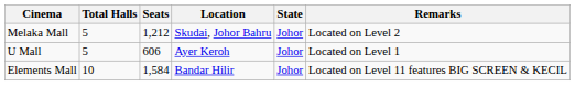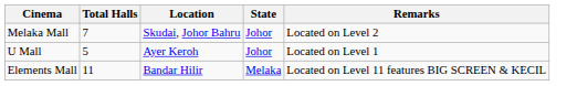 <table class="wikitable sortable" style="text-align:left">
 <tr>
 <th>Cinema</th>
 <th>Total Halls</th>
-<th>Seats</th>
 <th>Location</th>
 <th>State</th>
 <th>Remarks</th>
 </tr>
 <tr>
 <td>Melaka Mall</td>
-<td>5</td>
-<td>1,212</td>
+<td>7</td>
 <td><a href='#'>Skudai</a>, <a href='#'>Johor Bahru</a></td>
 <td><a href='#'>Johor</a></td>
 <td>Located on Level 2</td>
 </tr>
 <tr>
 <td>U Mall</td>
 <td>5</td>
-<td>606</td>
 <td><a href='#'>Ayer Keroh</a></td>
 <td><a href='#'>Johor</a></td>
 <td>Located on Level 1</td>
 </tr>
 <tr>
 <td>Elements Mall</td>
-<td>10</td>
-<td>1,584</td>
+<td>11</td>
 <td><a href='#'>Bandar Hilir</a></td>
-<td><a href='#'>Johor</a></td>
+<td><a href='#'>Melaka</a></td>
 <td>Located on Level 11 features BIG SCREEN & KECIL</td>
 </tr>
 </table>
